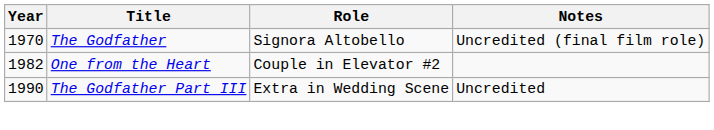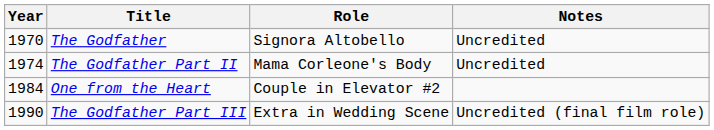 <table class="wikitable">
 <tr>
 <th>Year</th>
 <th>Title</th>
 <th>Role</th>
 <th>Notes</th>
 </tr>
 <tr>
 <td>1970</td>
 <td><em><a href='#'>The Godfather</a></em></td>
 <td>Signora Altobello</td>
-<td>Uncredited (final film role)</td>
+<td>Uncredited</td>
 </tr>
 <tr>
-<td>1982</td>
+<td>1974</td>
+<td><em><a href='#'>The Godfather Part II</a></em></td>
+<td>Mama Corleone's Body</td>
+<td>Uncredited</td>
+</tr>
+<tr>
+<td>1984</td>
 <td><em><a href='#'>One from the Heart</a></em></td>
 <td>Couple in Elevator #2</td>
 <td></td>
 </tr>
 <tr>
 <td>1990</td>
 <td><em><a href='#'>The Godfather Part III</a></em></td>
 <td>Extra in Wedding Scene</td>
-<td>Uncredited</td>
+<td>Uncredited (final film role)</td>
 </tr>
 </table>
